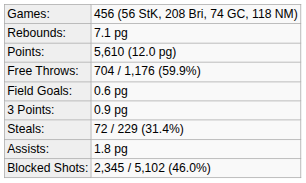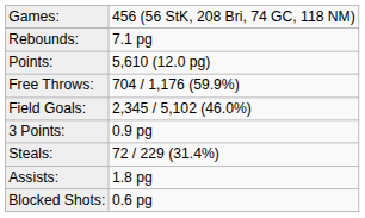 <table class="wikitable">
 <tr align=left>
 <td style="background:#efefef;">Games:</td>
 <td>456 (56 StK, 208 Bri, 74 GC, 118 NM)</td>
 </tr>
 <tr>
 <td style="background:#efefef;">Rebounds:</td>
 <td>7.1 pg</td>
 </tr>
 <tr>
 <td style="background:#efefef;">Points:</td>
 <td>5,610 (12.0 pg)</td>
 </tr>
 <tr>
 <td style="background:#efefef;">Free Throws:</td>
 <td>704 / 1,176 (59.9%)</td>
 </tr>
 <tr>
 <td style="background:#efefef;">Field Goals:</td>
-<td>0.6 pg</td>
+<td>2,345 / 5,102 (46.0%)</td>
 </tr>
 <tr>
 <td style="background:#efefef;">3 Points:</td>
 <td>0.9 pg</td>
 </tr>
 <tr>
 <td style="background:#efefef;">Steals:</td>
 <td>72 / 229 (31.4%)</td>
 </tr>
 <tr>
 <td style="background:#efefef;">Assists:</td>
 <td>1.8 pg</td>
 </tr>
 <tr>
 <td style="background:#efefef;">Blocked Shots:</td>
-<td>2,345 / 5,102 (46.0%)</td>
+<td>0.6 pg</td>
 </tr>
 </table>
